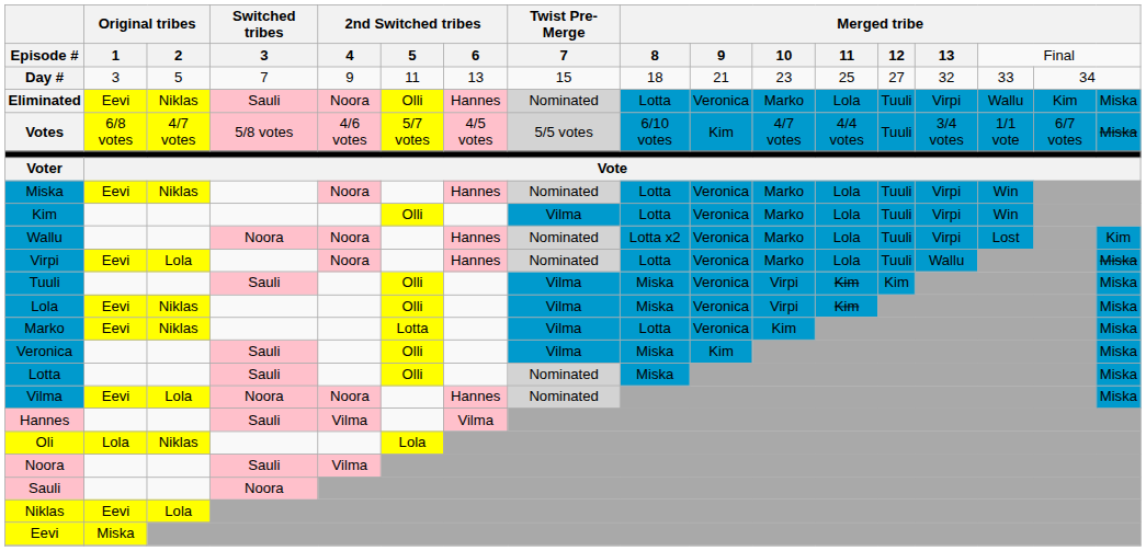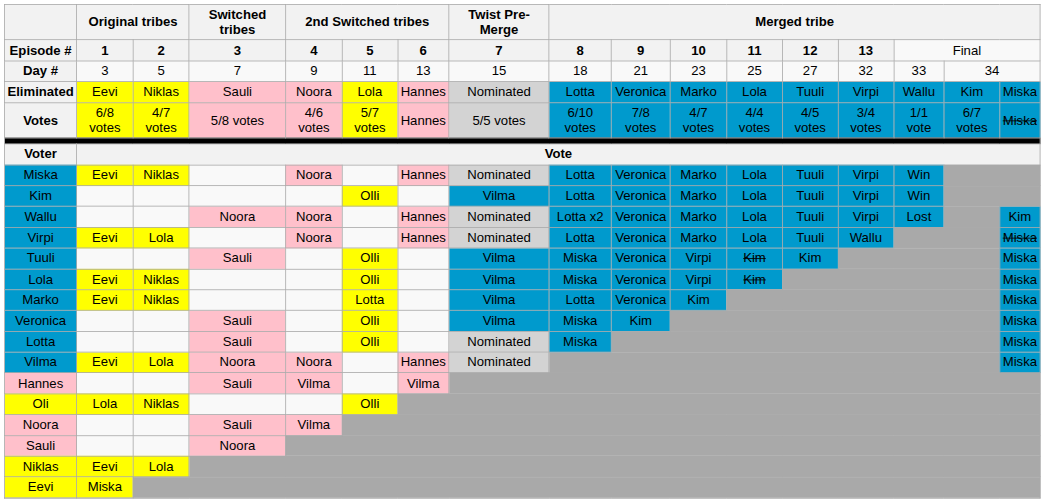 <table class="wikitable" style="text-align:center; width:100%">
 <tr>
 <th colspan=1></th>
 <th colspan=2>Original tribes</th>
 <th colspan=1>Switched tribes</th>
 <th colspan=3>2nd Switched tribes</th>
 <th colspan=1>Twist Pre-Merge</th>
 <th colspan=9>Merged tribe</th>
 </tr>
 <tr>
 <th colspan=1>Episode #</th>
 <th>1</th>
 <th>2</th>
 <th>3</th>
 <th>4</th>
 <th>5</th>
 <th>6</th>
 <th>7</th>
 <th>8</th>
 <th>9</th>
 <th>10</th>
 <th>11</th>
 <th>12</th>
 <th>13</th>
 <td colspan=3>Final</td>
 </tr>
 <tr>
 <th colspan=1>Day #</th>
 <td>3</td>
 <td>5</td>
 <td>7</td>
 <td>9</td>
 <td>11</td>
 <td>13</td>
 <td>15</td>
 <td>18</td>
 <td>21</td>
 <td>23</td>
 <td>25</td>
 <td>27</td>
 <td>32</td>
 <td>33</td>
 <td colspan=2>34</td>
 </tr>
 <tr>
 <th colspan=1>Eliminated</th>
 <td bgcolor="yellow">Eevi</td>
 <td bgcolor="yellow">Niklas</td>
 <td bgcolor="pink">Sauli</td>
 <td bgcolor="pink">Noora</td>
-<td bgcolor="yellow">Olli</td>
+<td bgcolor="yellow">Lola</td>
 <td bgcolor="pink">Hannes</td>
 <td bgcolor="lightgrey">Nominated</td>
 <td bgcolor="009ACD">Lotta</td>
 <td bgcolor="009ACD">Veronica</td>
 <td bgcolor="009ACD">Marko</td>
 <td bgcolor="009ACD">Lola</td>
 <td bgcolor="009ACD">Tuuli</td>
 <td bgcolor="009ACD">Virpi</td>
 <td bgcolor="009ACD">Wallu</td>
 <td bgcolor="009ACD">Kim</td>
 <td bgcolor="009ACD">Miska</td>
 </tr>
 <tr>
 <th colspan=1>Votes</th>
 <td bgcolor="yellow">6/8 votes</td>
 <td bgcolor="yellow">4/7 votes</td>
 <td bgcolor="pink">5/8 votes</td>
 <td bgcolor="pink">4/6 votes</td>
 <td bgcolor="yellow">5/7 votes</td>
-<td bgcolor="pink">4/5 votes</td>
+<td bgcolor="pink">Hannes</td>
 <td bgcolor="lightgrey">5/5 votes</td>
 <td bgcolor="009ACD">6/10 votes</td>
-<td bgcolor="009ACD">Kim</td>
+<td bgcolor="009ACD">7/8 votes</td>
 <td bgcolor="009ACD">4/7 votes</td>
 <td bgcolor="009ACD">4/4 votes</td>
-<td bgcolor="009ACD">Tuuli</td>
+<td bgcolor="009ACD">4/5 votes</td>
 <td bgcolor="009ACD">3/4 votes</td>
 <td bgcolor="009ACD">1/1 vote</td>
 <td bgcolor="009ACD">6/7 votes</td>
 <td bgcolor="009ACD"><s>Miska</s></td>
 </tr>
 <tr>
 <td colspan=17 bgcolor=black></td>
 </tr>
 <tr>
 <th colspan=1>Voter</th>
 <th colspan=16>Vote</th>
 </tr>
 <tr>
 <td bgcolor="009ACD">Miska</td>
 <td bgcolor="yellow">Eevi</td>
 <td bgcolor="yellow">Niklas</td>
 <td></td>
 <td bgcolor="pink">Noora</td>
 <td></td>
 <td bgcolor="pink">Hannes</td>
 <td bgcolor="lightgrey">Nominated</td>
 <td bgcolor="009ACD">Lotta</td>
 <td bgcolor="009ACD">Veronica</td>
 <td bgcolor="009ACD">Marko</td>
 <td bgcolor="009ACD">Lola</td>
 <td bgcolor="009ACD">Tuuli</td>
 <td bgcolor="009ACD">Virpi</td>
 <td bgcolor="009ACD">Win</td>
 <td style="background:darkgrey;" colspan="2"></td>
 </tr>
 <tr>
 <td bgcolor="009ACD">Kim</td>
 <td></td>
 <td></td>
 <td></td>
 <td></td>
 <td bgcolor="yellow">Olli</td>
 <td></td>
 <td bgcolor="009ACD">Vilma</td>
 <td bgcolor="009ACD">Lotta</td>
 <td bgcolor="009ACD">Veronica</td>
 <td bgcolor="009ACD">Marko</td>
 <td bgcolor="009ACD">Lola</td>
 <td bgcolor="009ACD">Tuuli</td>
 <td bgcolor="009ACD">Virpi</td>
 <td bgcolor="009ACD">Win</td>
 <td style="background:darkgrey;" colspan="2"></td>
 </tr>
 <tr>
 <td bgcolor="009ACD">Wallu</td>
 <td></td>
 <td></td>
 <td bgcolor="pink">Noora</td>
 <td bgcolor="pink">Noora</td>
 <td></td>
 <td bgcolor="pink">Hannes</td>
 <td bgcolor="lightgrey">Nominated</td>
 <td bgcolor="009ACD">Lotta x2</td>
 <td bgcolor="009ACD">Veronica</td>
 <td bgcolor="009ACD">Marko</td>
 <td bgcolor="009ACD">Lola</td>
 <td bgcolor="009ACD">Tuuli</td>
 <td bgcolor="009ACD">Virpi</td>
 <td bgcolor="009ACD">Lost</td>
 <td style="background:darkgrey;" colspan="1"></td>
 <td bgcolor="009ACD">Kim</td>
 </tr>
 <tr>
 <td bgcolor="009ACD">Virpi</td>
 <td bgcolor="yellow">Eevi</td>
 <td bgcolor="yellow">Lola</td>
 <td></td>
 <td bgcolor="pink">Noora</td>
 <td></td>
 <td bgcolor="pink">Hannes</td>
 <td bgcolor="lightgrey">Nominated</td>
 <td bgcolor="009ACD">Lotta</td>
 <td bgcolor="009ACD">Veronica</td>
 <td bgcolor="009ACD">Marko</td>
 <td bgcolor="009ACD">Lola</td>
 <td bgcolor="009ACD">Tuuli</td>
 <td bgcolor="009ACD">Wallu</td>
 <td style="background:darkgrey;" colspan="2"></td>
 <td bgcolor="009ACD"><s>Miska</s></td>
 </tr>
 <tr>
 <td bgcolor="009ACD">Tuuli</td>
 <td></td>
 <td></td>
 <td bgcolor="pink">Sauli</td>
 <td></td>
 <td bgcolor="yellow">Olli</td>
 <td></td>
 <td bgcolor="009ACD">Vilma</td>
 <td bgcolor="009ACD">Miska</td>
 <td bgcolor="009ACD">Veronica</td>
 <td bgcolor="009ACD">Virpi</td>
 <td bgcolor="009ACD"><s>Kim</s></td>
 <td bgcolor="009ACD">Kim</td>
 <td style="background:darkgrey;" colspan="3"></td>
 <td bgcolor="009ACD">Miska</td>
 </tr>
 <tr>
 <td bgcolor="009ACD">Lola</td>
 <td bgcolor="yellow">Eevi</td>
 <td bgcolor="yellow">Niklas</td>
 <td></td>
 <td></td>
 <td bgcolor="yellow">Olli</td>
 <td></td>
 <td bgcolor="009ACD">Vilma</td>
 <td bgcolor="009ACD">Miska</td>
 <td bgcolor="009ACD">Veronica</td>
 <td bgcolor="009ACD">Virpi</td>
 <td bgcolor="009ACD"><s>Kim</s></td>
 <td style="background:darkgrey;" colspan="4"></td>
 <td bgcolor="009ACD">Miska</td>
 </tr>
 <tr>
 <td bgcolor="009ACD">Marko</td>
 <td bgcolor="yellow">Eevi</td>
 <td bgcolor="yellow">Niklas</td>
 <td></td>
 <td></td>
 <td bgcolor="yellow">Lotta</td>
 <td></td>
 <td bgcolor="009ACD">Vilma</td>
 <td bgcolor="009ACD">Lotta</td>
 <td bgcolor="009ACD">Veronica</td>
 <td bgcolor="009ACD">Kim</td>
 <td style="background:darkgrey;" colspan="5"></td>
 <td bgcolor="009ACD">Miska</td>
 </tr>
 <tr>
 <td bgcolor="009ACD">Veronica</td>
 <td></td>
 <td></td>
 <td bgcolor="pink">Sauli</td>
 <td></td>
 <td bgcolor="yellow">Olli</td>
 <td></td>
 <td bgcolor="009ACD">Vilma</td>
 <td bgcolor="009ACD">Miska</td>
 <td bgcolor="009ACD">Kim</td>
 <td style="background:darkgrey;" colspan="6"></td>
 <td bgcolor="009ACD">Miska</td>
 </tr>
 <tr>
 <td bgcolor="009ACD">Lotta</td>
 <td></td>
 <td></td>
 <td bgcolor="pink">Sauli</td>
 <td></td>
 <td bgcolor="yellow">Olli</td>
 <td></td>
 <td bgcolor="lightgrey">Nominated</td>
 <td bgcolor="009ACD">Miska</td>
 <td style="background:darkgrey;" colspan="7"></td>
 <td bgcolor="009ACD">Miska</td>
 </tr>
 <tr>
 <td bgcolor="009ACD">Vilma</td>
 <td bgcolor="yellow">Eevi</td>
 <td bgcolor="yellow">Lola</td>
 <td bgcolor="pink">Noora</td>
 <td bgcolor="pink">Noora</td>
 <td></td>
 <td bgcolor="pink">Hannes</td>
 <td bgcolor="lightgrey">Nominated</td>
 <td style="background:darkgrey;" colspan="8"></td>
 <td bgcolor="009ACD">Miska</td>
 </tr>
 <tr>
 <td bgcolor="pink">Hannes</td>
 <td></td>
 <td></td>
 <td bgcolor="pink">Sauli</td>
 <td bgcolor="pink">Vilma</td>
 <td></td>
 <td bgcolor="pink">Vilma</td>
 <td style="background:darkgrey;" colspan="10"></td>
 </tr>
 <tr>
 <td bgcolor="yellow">Oli</td>
 <td bgcolor="yellow">Lola</td>
 <td bgcolor="yellow">Niklas</td>
 <td></td>
 <td></td>
-<td bgcolor="yellow">Lola</td>
+<td bgcolor="yellow">Olli</td>
 <td style="background:darkgrey;" colspan="11"></td>
 </tr>
 <tr>
 <td bgcolor="pink">Noora</td>
 <td></td>
 <td></td>
 <td bgcolor="pink">Sauli</td>
 <td bgcolor="pink">Vilma</td>
 <td style="background:darkgrey;" colspan="12"></td>
 </tr>
 <tr>
 <td bgcolor="pink">Sauli</td>
 <td></td>
 <td></td>
 <td bgcolor="pink">Noora</td>
 <td style="background:darkgrey;" colspan="13"></td>
 </tr>
 <tr>
 <td bgcolor="yellow">Niklas</td>
 <td bgcolor="yellow">Eevi</td>
 <td bgcolor="yellow">Lola</td>
 <td style="background:darkgrey;" colspan="14"></td>
 </tr>
 <tr>
 <td bgcolor="yellow">Eevi</td>
 <td bgcolor="yellow">Miska</td>
 <td style="background:darkgrey;" colspan="15"></td>
 </tr>
 <tr>
 </tr>
 </table>
